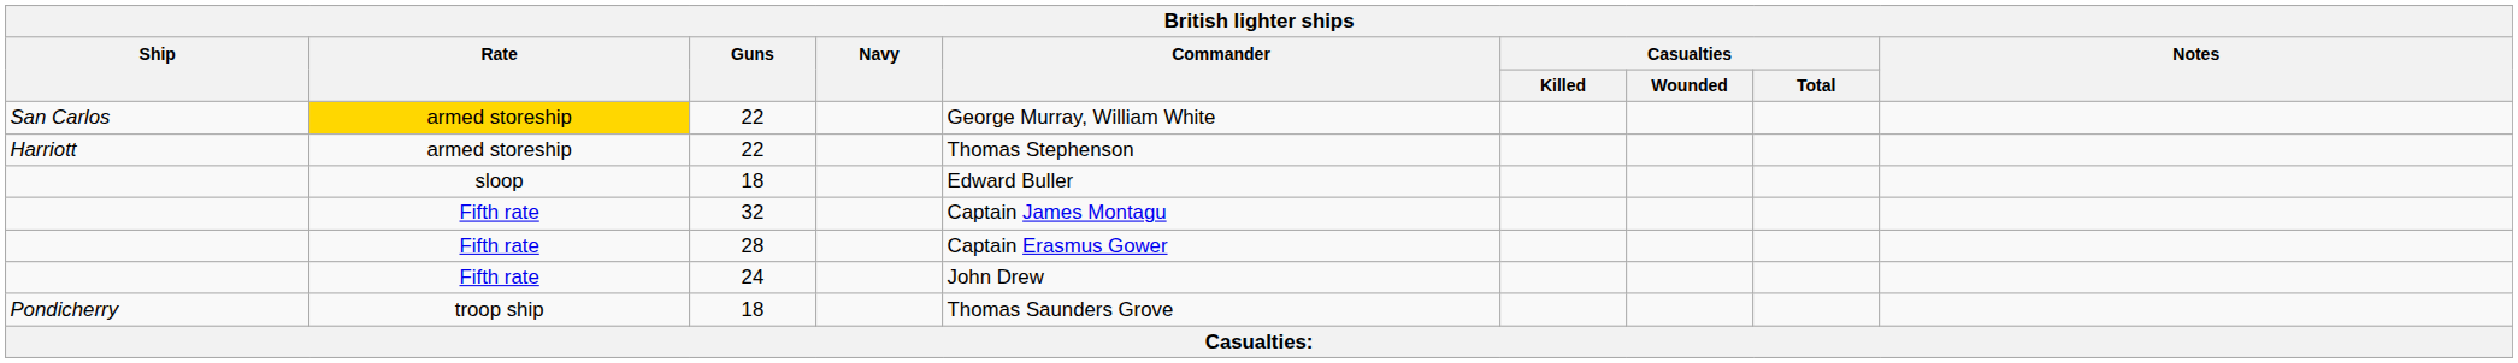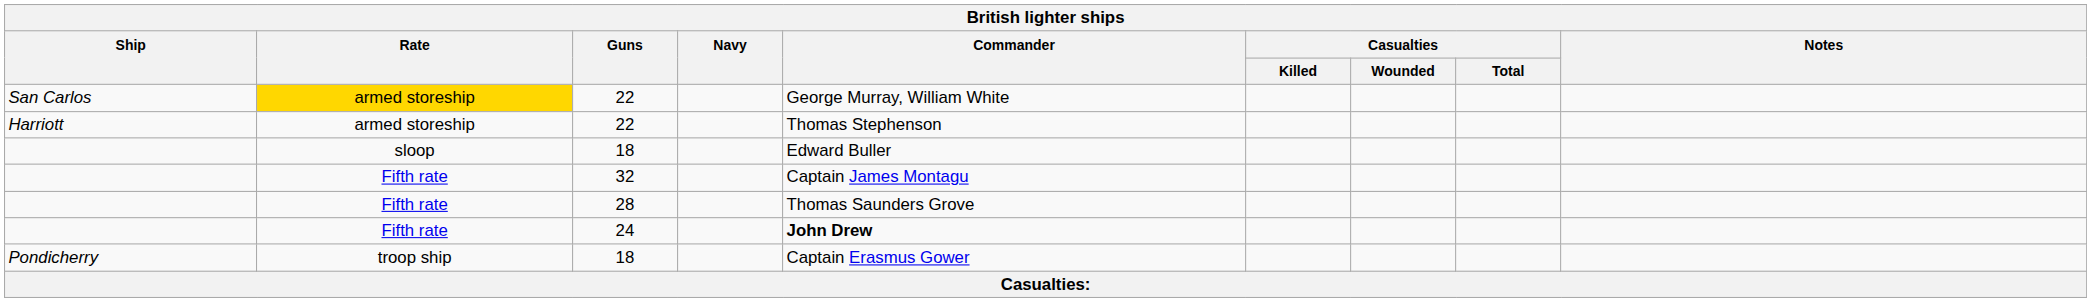 <table class="wikitable" border="1" style="width:100%;">
 <tr style="vertical-align:top;">
 <th colspan="11" bgcolor="white">British lighter ships</th>
 </tr>
 <tr valign="top"|- style="vertical-align:top;">
 <th width=12%; align= center rowspan=2><small> Ship </small></th>
 <th width=15%; align= center rowspan=2><small> Rate </small></th>
 <th width=5%; align= center rowspan=2><small> Guns </small></th>
 <th width=5%; align= center rowspan=2><small> Navy </small></th>
 <th width=22%; align= center rowspan=2><small> Commander </small></th>
 <th width=15%; align= center colspan=3><small>Casualties</small></th>
 <th width=25%; align= center rowspan=2><small>Notes</small></th>
 </tr>
 <tr style="vertical-align:top;">
 <th width=5%; align= center><small> Killed </small></th>
 <th width=5%; align= center><small> Wounded </small></th>
 <th width=5%; align= center><small> Total</small></th>
 </tr>
 <tr style="vertical-align:top;">
 <td align= left><em>San Carlos</em></td>
 <td align= center style="background: gold;">armed storeship</td>
 <td align= center>22</td>
 <td align= center></td>
 <td align= left>George Murray, William White</td>
 <td align= right></td>
 <td align= right></td>
 <td align= right></td>
 <td align= left></td>
 </tr>
 <tr style="vertical-align:top;">
 <td align= left><em>Harriott</em></td>
 <td align= center>armed storeship</td>
 <td align= center>22</td>
 <td align= center></td>
 <td align= left>Thomas Stephenson</td>
 <td align= right></td>
 <td align= right></td>
 <td align= right></td>
 <td align= left></td>
 </tr>
 <tr style="vertical-align:top;">
 <td align= left></td>
 <td align= center>sloop</td>
 <td align= center>18</td>
 <td align= center></td>
 <td align= left>Edward Buller</td>
 <td align= right></td>
 <td align= right></td>
 <td align= right></td>
 <td align= left></td>
 </tr>
 <tr style="vertical-align:top;">
 <td align= left></td>
 <td align= center><a href='#'>Fifth rate</a></td>
 <td align= center>32</td>
 <td align= center></td>
 <td align= left>Captain <a href='#'>James Montagu</a></td>
 <td align= right></td>
 <td align= right></td>
 <td align= right></td>
 <td align= left></td>
 </tr>
 <tr style="vertical-align:top;">
 <td align= left></td>
 <td align= center><a href='#'>Fifth rate</a></td>
 <td align= center>28</td>
 <td align= center></td>
-<td align= left>Captain <a href='#'>Erasmus Gower</a></td>
+<td align= left>Thomas Saunders Grove</td>
 <td align= right></td>
 <td align= right></td>
 <td align= right></td>
 <td align= left></td>
 </tr>
 <tr style="vertical-align:top;">
 <td align= left></td>
 <td align= center><a href='#'>Fifth rate</a></td>
 <td align= center>24</td>
 <td align= center></td>
-<td align= left>John Drew</td>
+<td align= left><strong>John Drew</strong></td>
 <td align= right></td>
 <td align= right></td>
 <td align= right></td>
 <td align= left></td>
 </tr>
 <tr style="vertical-align:top;">
 <td align= left><em>Pondicherry</em></td>
 <td align= center>troop ship</td>
 <td align= center>18</td>
 <td align= center></td>
-<td align= left>Thomas Saunders Grove</td>
+<td align= left>Captain <a href='#'>Erasmus Gower</a></td>
 <td align= right></td>
 <td align= right></td>
 <td align= right></td>
 <td align= left></td>
 </tr>
 <tr style="vertical-align:top;">
 <th colspan="11" bgcolor="white">Casualties:</th>
 </tr>
 </table>
